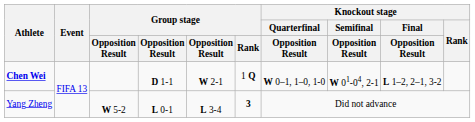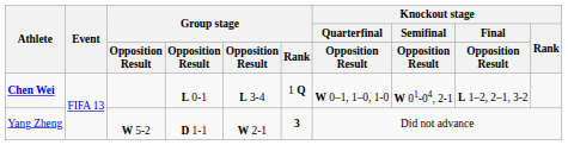 <table class=wikitable style=font-size:90%;text-align:center>
 <tr>
 <th rowspan=3>Athlete</th>
 <th rowspan=3>Event</th>
 <th rowspan=2 colspan=4>Group stage</th>
 <th colspan=4>Knockout stage</th>
 </tr>
 <tr>
 <th>Quarterfinal</th>
 <th>Semifinal</th>
 <th>Final</th>
 <th rowspan=2>Rank</th>
 </tr>
 <tr>
 <th>Opposition<br>Result</th>
 <th>Opposition<br>Result</th>
 <th>Opposition<br>Result</th>
 <th>Rank</th>
 <th>Opposition<br>Result</th>
 <th>Opposition<br>Result</th>
 <th>Opposition<br>Result</th>
 </tr>
 <tr>
 <td align=left><strong><a href='#'>Chen Wei</a></strong></td>
 <td align=left rowspan=2><a href='#'>FIFA 13</a></td>
 <td></td>
-<td><br><strong>D</strong> 1-1</td>
-<td><br><strong>W</strong> 2-1</td>
+<td><br><strong>L</strong> 0-1</td>
+<td><br><strong>L</strong> 3-4</td>
 <td>1 <strong>Q</strong></td>
 <td><br><strong>W</strong> 0–1, 1–0, 1-0</td>
 <td><br><strong>W</strong> 0<sup>1</sup>-0<sup>4</sup>, 2-1</td>
 <td><br><strong>L</strong> 1–2, 2–1, 3-2</td>
 <td></td>
 </tr>
 <tr>
 <td align=left><a href='#'>Yang Zheng</a></td>
 <td><br><strong>W</strong> 5-2</td>
-<td><br><strong>L</strong> 0-1</td>
-<td><br><strong>L</strong> 3-4</td>
+<td><br><strong>D</strong> 1-1</td>
+<td><br><strong>W</strong> 2-1</td>
 <td><strong>3</strong></td>
 <td colspan=4>Did not advance</td>
 </tr>
 </table>
